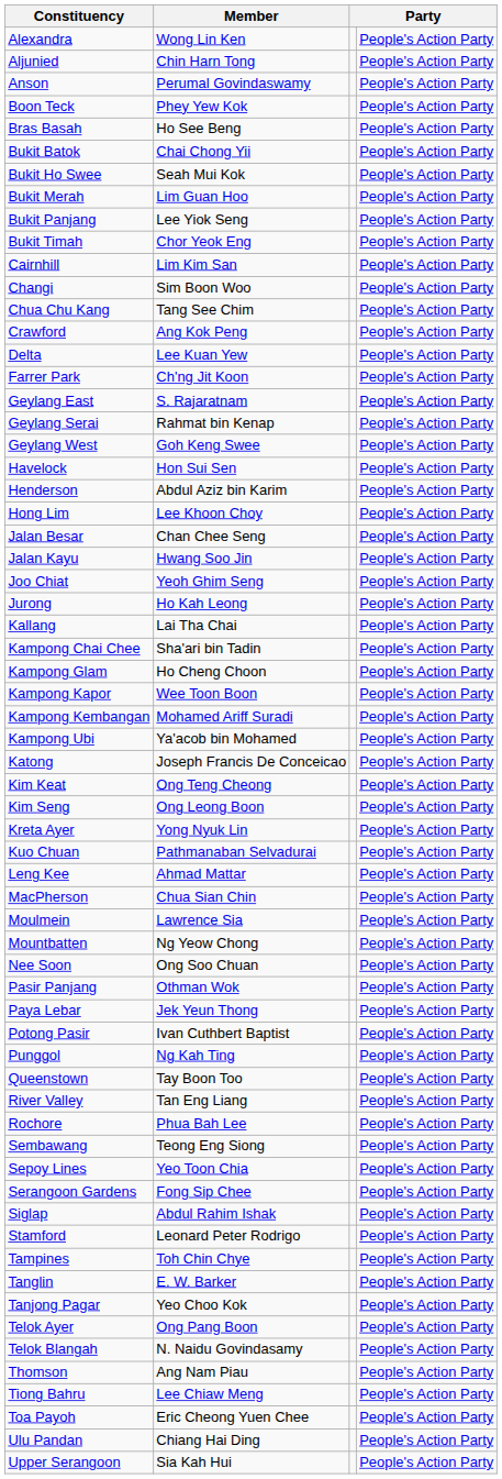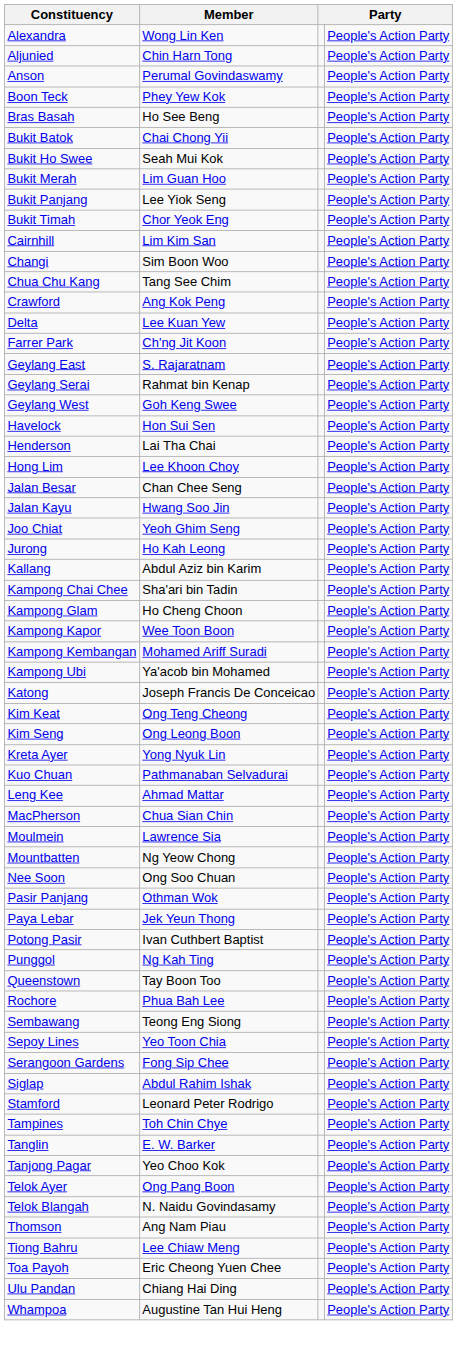 <table class="wikitable sortable">
 <tr>
 <th>Constituency</th>
 <th>Member</th>
 <th colspan="2">Party</th>
 </tr>
 <tr>
 <td><a href='#'>Alexandra</a></td>
 <td><a href='#'>Wong Lin Ken</a></td>
 <td></td>
 <td><a href='#'>People's Action Party</a></td>
 </tr>
 <tr>
 <td><a href='#'>Aljunied</a></td>
 <td><a href='#'>Chin Harn Tong</a></td>
 <td></td>
 <td><a href='#'>People's Action Party</a></td>
 </tr>
 <tr>
 <td><a href='#'>Anson</a></td>
 <td><a href='#'>Perumal Govindaswamy</a></td>
 <td></td>
 <td><a href='#'>People's Action Party</a></td>
 </tr>
 <tr>
 <td><a href='#'>Boon Teck</a></td>
 <td><a href='#'>Phey Yew Kok</a></td>
 <td></td>
 <td><a href='#'>People's Action Party</a></td>
 </tr>
 <tr>
 <td><a href='#'>Bras Basah</a></td>
 <td>Ho See Beng</td>
 <td></td>
 <td><a href='#'>People's Action Party</a></td>
 </tr>
 <tr>
 <td><a href='#'>Bukit Batok</a></td>
 <td><a href='#'>Chai Chong Yii</a></td>
 <td></td>
 <td><a href='#'>People's Action Party</a></td>
 </tr>
 <tr>
 <td><a href='#'>Bukit Ho Swee</a></td>
 <td>Seah Mui Kok</td>
 <td></td>
 <td><a href='#'>People's Action Party</a></td>
 </tr>
 <tr>
 <td><a href='#'>Bukit Merah</a></td>
 <td><a href='#'>Lim Guan Hoo</a></td>
 <td></td>
 <td><a href='#'>People's Action Party</a></td>
 </tr>
 <tr>
 <td><a href='#'>Bukit Panjang</a></td>
 <td>Lee Yiok Seng</td>
 <td></td>
 <td><a href='#'>People's Action Party</a></td>
 </tr>
 <tr>
 <td><a href='#'>Bukit Timah</a></td>
 <td><a href='#'>Chor Yeok Eng</a></td>
 <td></td>
 <td><a href='#'>People's Action Party</a></td>
 </tr>
 <tr>
 <td><a href='#'>Cairnhill</a></td>
 <td><a href='#'>Lim Kim San</a></td>
 <td></td>
 <td><a href='#'>People's Action Party</a></td>
 </tr>
 <tr>
 <td><a href='#'>Changi</a></td>
 <td>Sim Boon Woo</td>
 <td></td>
 <td><a href='#'>People's Action Party</a></td>
 </tr>
 <tr>
 <td><a href='#'>Chua Chu Kang</a></td>
 <td>Tang See Chim</td>
 <td></td>
 <td><a href='#'>People's Action Party</a></td>
 </tr>
 <tr>
 <td><a href='#'>Crawford</a></td>
 <td><a href='#'>Ang Kok Peng</a></td>
 <td></td>
 <td><a href='#'>People's Action Party</a></td>
 </tr>
 <tr>
 <td><a href='#'>Delta</a></td>
 <td><a href='#'>Lee Kuan Yew</a></td>
 <td></td>
 <td><a href='#'>People's Action Party</a></td>
 </tr>
 <tr>
 <td><a href='#'>Farrer Park</a></td>
 <td><a href='#'>Ch'ng Jit Koon</a></td>
 <td></td>
 <td><a href='#'>People's Action Party</a></td>
 </tr>
 <tr>
 <td><a href='#'>Geylang East</a></td>
 <td><a href='#'>S. Rajaratnam</a></td>
 <td></td>
 <td><a href='#'>People's Action Party</a></td>
 </tr>
 <tr>
 <td><a href='#'>Geylang Serai</a></td>
 <td>Rahmat bin Kenap</td>
 <td></td>
 <td><a href='#'>People's Action Party</a></td>
 </tr>
 <tr>
 <td><a href='#'>Geylang West</a></td>
 <td><a href='#'>Goh Keng Swee</a></td>
 <td></td>
 <td><a href='#'>People's Action Party</a></td>
 </tr>
 <tr>
 <td><a href='#'>Havelock</a></td>
 <td><a href='#'>Hon Sui Sen</a></td>
 <td></td>
 <td><a href='#'>People's Action Party</a></td>
 </tr>
 <tr>
 <td><a href='#'>Henderson</a></td>
-<td>Abdul Aziz bin Karim</td>
+<td>Lai Tha Chai</td>
 <td></td>
 <td><a href='#'>People's Action Party</a></td>
 </tr>
 <tr>
 <td><a href='#'>Hong Lim</a></td>
 <td><a href='#'>Lee Khoon Choy</a></td>
 <td></td>
 <td><a href='#'>People's Action Party</a></td>
 </tr>
 <tr>
 <td><a href='#'>Jalan Besar</a></td>
 <td>Chan Chee Seng</td>
 <td></td>
 <td><a href='#'>People's Action Party</a></td>
 </tr>
 <tr>
 <td><a href='#'>Jalan Kayu</a></td>
 <td><a href='#'>Hwang Soo Jin</a></td>
 <td></td>
 <td><a href='#'>People's Action Party</a></td>
 </tr>
 <tr>
 <td><a href='#'>Joo Chiat</a></td>
 <td><a href='#'>Yeoh Ghim Seng</a></td>
 <td></td>
 <td><a href='#'>People's Action Party</a></td>
 </tr>
 <tr>
 <td><a href='#'>Jurong</a></td>
 <td><a href='#'>Ho Kah Leong</a></td>
 <td></td>
 <td><a href='#'>People's Action Party</a></td>
 </tr>
 <tr>
 <td><a href='#'>Kallang</a></td>
-<td>Lai Tha Chai</td>
+<td>Abdul Aziz bin Karim</td>
 <td></td>
 <td><a href='#'>People's Action Party</a></td>
 </tr>
 <tr>
 <td><a href='#'>Kampong Chai Chee</a></td>
 <td>Sha'ari bin Tadin</td>
 <td></td>
 <td><a href='#'>People's Action Party</a></td>
 </tr>
 <tr>
 <td><a href='#'>Kampong Glam</a></td>
 <td>Ho Cheng Choon</td>
 <td></td>
 <td><a href='#'>People's Action Party</a></td>
 </tr>
 <tr>
 <td><a href='#'>Kampong Kapor</a></td>
 <td><a href='#'>Wee Toon Boon</a></td>
 <td></td>
 <td><a href='#'>People's Action Party</a></td>
 </tr>
 <tr>
 <td><a href='#'>Kampong Kembangan</a></td>
 <td><a href='#'>Mohamed Ariff Suradi</a></td>
 <td></td>
 <td><a href='#'>People's Action Party</a></td>
 </tr>
 <tr>
 <td><a href='#'>Kampong Ubi</a></td>
 <td>Ya'acob bin Mohamed</td>
 <td></td>
 <td><a href='#'>People's Action Party</a></td>
 </tr>
 <tr>
 <td><a href='#'>Katong</a></td>
 <td>Joseph Francis De Conceicao</td>
 <td></td>
 <td><a href='#'>People's Action Party</a></td>
 </tr>
 <tr>
 <td><a href='#'>Kim Keat</a></td>
 <td><a href='#'>Ong Teng Cheong</a></td>
 <td></td>
 <td><a href='#'>People's Action Party</a></td>
 </tr>
 <tr>
 <td><a href='#'>Kim Seng</a></td>
 <td><a href='#'>Ong Leong Boon</a></td>
 <td></td>
 <td><a href='#'>People's Action Party</a></td>
 </tr>
 <tr>
 <td><a href='#'>Kreta Ayer</a></td>
 <td><a href='#'>Yong Nyuk Lin</a></td>
 <td></td>
 <td><a href='#'>People's Action Party</a></td>
 </tr>
 <tr>
 <td><a href='#'>Kuo Chuan</a></td>
 <td><a href='#'>Pathmanaban Selvadurai</a></td>
 <td></td>
 <td><a href='#'>People's Action Party</a></td>
 </tr>
 <tr>
 <td><a href='#'>Leng Kee</a></td>
 <td><a href='#'>Ahmad Mattar</a></td>
 <td></td>
 <td><a href='#'>People's Action Party</a></td>
 </tr>
 <tr>
 <td><a href='#'>MacPherson</a></td>
 <td><a href='#'>Chua Sian Chin</a></td>
 <td></td>
 <td><a href='#'>People's Action Party</a></td>
 </tr>
 <tr>
 <td><a href='#'>Moulmein</a></td>
 <td><a href='#'>Lawrence Sia</a></td>
 <td></td>
 <td><a href='#'>People's Action Party</a></td>
 </tr>
 <tr>
 <td><a href='#'>Mountbatten</a></td>
 <td>Ng Yeow Chong</td>
 <td></td>
 <td><a href='#'>People's Action Party</a></td>
 </tr>
 <tr>
 <td><a href='#'>Nee Soon</a></td>
 <td>Ong Soo Chuan</td>
 <td></td>
 <td><a href='#'>People's Action Party</a></td>
 </tr>
 <tr>
 <td><a href='#'>Pasir Panjang</a></td>
 <td><a href='#'>Othman Wok</a></td>
 <td></td>
 <td><a href='#'>People's Action Party</a></td>
 </tr>
 <tr>
 <td><a href='#'>Paya Lebar</a></td>
 <td><a href='#'>Jek Yeun Thong</a></td>
 <td></td>
 <td><a href='#'>People's Action Party</a></td>
 </tr>
 <tr>
 <td><a href='#'>Potong Pasir</a></td>
 <td>Ivan Cuthbert Baptist</td>
 <td></td>
 <td><a href='#'>People's Action Party</a></td>
 </tr>
 <tr>
 <td><a href='#'>Punggol</a></td>
 <td><a href='#'>Ng Kah Ting</a></td>
 <td></td>
 <td><a href='#'>People's Action Party</a></td>
 </tr>
 <tr>
 <td><a href='#'>Queenstown</a></td>
 <td>Tay Boon Too</td>
 <td></td>
 <td><a href='#'>People's Action Party</a></td>
 </tr>
 <tr>
-<td><a href='#'>River Valley</a></td>
-<td>Tan Eng Liang</td>
-<td></td>
-<td><a href='#'>People's Action Party</a></td>
-</tr>
-<tr>
 <td><a href='#'>Rochore</a></td>
 <td><a href='#'>Phua Bah Lee</a></td>
 <td></td>
 <td><a href='#'>People's Action Party</a></td>
 </tr>
 <tr>
 <td><a href='#'>Sembawang</a></td>
 <td>Teong Eng Siong</td>
 <td></td>
 <td><a href='#'>People's Action Party</a></td>
 </tr>
 <tr>
 <td><a href='#'>Sepoy Lines</a></td>
 <td><a href='#'>Yeo Toon Chia</a></td>
 <td></td>
 <td><a href='#'>People's Action Party</a></td>
 </tr>
 <tr>
 <td><a href='#'>Serangoon Gardens</a></td>
 <td><a href='#'>Fong Sip Chee</a></td>
 <td></td>
 <td><a href='#'>People's Action Party</a></td>
 </tr>
 <tr>
 <td><a href='#'>Siglap</a></td>
 <td><a href='#'>Abdul Rahim Ishak</a></td>
 <td></td>
 <td><a href='#'>People's Action Party</a></td>
 </tr>
 <tr>
 <td><a href='#'>Stamford</a></td>
 <td>Leonard Peter Rodrigo</td>
 <td></td>
 <td><a href='#'>People's Action Party</a></td>
 </tr>
 <tr>
 <td><a href='#'>Tampines</a></td>
 <td><a href='#'>Toh Chin Chye</a></td>
 <td></td>
 <td><a href='#'>People's Action Party</a></td>
 </tr>
 <tr>
 <td><a href='#'>Tanglin</a></td>
 <td><a href='#'>E. W. Barker</a></td>
 <td></td>
 <td><a href='#'>People's Action Party</a></td>
 </tr>
 <tr>
 <td><a href='#'>Tanjong Pagar</a></td>
 <td>Yeo Choo Kok</td>
 <td></td>
 <td><a href='#'>People's Action Party</a></td>
 </tr>
 <tr>
 <td><a href='#'>Telok Ayer</a></td>
 <td><a href='#'>Ong Pang Boon</a></td>
 <td></td>
 <td><a href='#'>People's Action Party</a></td>
 </tr>
 <tr>
 <td><a href='#'>Telok Blangah</a></td>
 <td>N. Naidu Govindasamy</td>
 <td></td>
 <td><a href='#'>People's Action Party</a></td>
 </tr>
 <tr>
 <td><a href='#'>Thomson</a></td>
 <td>Ang Nam Piau</td>
 <td></td>
 <td><a href='#'>People's Action Party</a></td>
 </tr>
 <tr>
 <td><a href='#'>Tiong Bahru</a></td>
 <td><a href='#'>Lee Chiaw Meng</a></td>
 <td></td>
 <td><a href='#'>People's Action Party</a></td>
 </tr>
 <tr>
 <td><a href='#'>Toa Payoh</a></td>
 <td>Eric Cheong Yuen Chee</td>
 <td></td>
 <td><a href='#'>People's Action Party</a></td>
 </tr>
 <tr>
 <td><a href='#'>Ulu Pandan</a></td>
 <td>Chiang Hai Ding</td>
 <td></td>
 <td><a href='#'>People's Action Party</a></td>
 </tr>
 <tr>
-<td><a href='#'>Upper Serangoon</a></td>
-<td>Sia Kah Hui</td>
+<td><a href='#'>Whampoa</a></td>
+<td>Augustine Tan Hui Heng</td>
 <td></td>
 <td><a href='#'>People's Action Party</a></td>
 </tr>
 </table>
